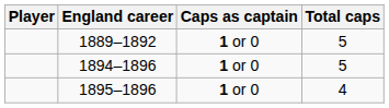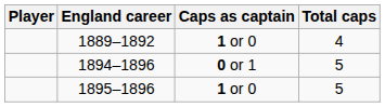 <table class="wikitable" style="text-align: center;">
 <tr>
 <th>Player</th>
 <th>England career</th>
 <th>Caps as captain</th>
 <th>Total caps</th>
 </tr>
 <tr>
 <td style="text-align:left;"></td>
 <td>1889–1892</td>
 <td><strong>1</strong> or 0</td>
-<td>5</td>
+<td>4</td>
 </tr>
 <tr>
 <td style="text-align:left;"></td>
 <td>1894–1896</td>
-<td><strong>1</strong> or 0</td>
+<td><strong>0</strong> or 1</td>
 <td>5</td>
 </tr>
 <tr>
 <td style="text-align:left;"></td>
 <td>1895–1896</td>
 <td><strong>1</strong> or 0</td>
-<td>4</td>
+<td>5</td>
 </tr>
 </table>
